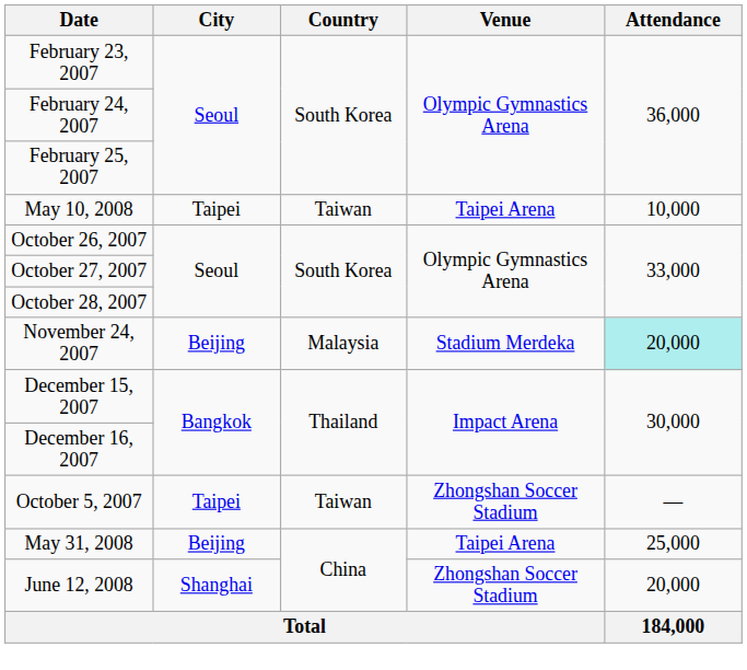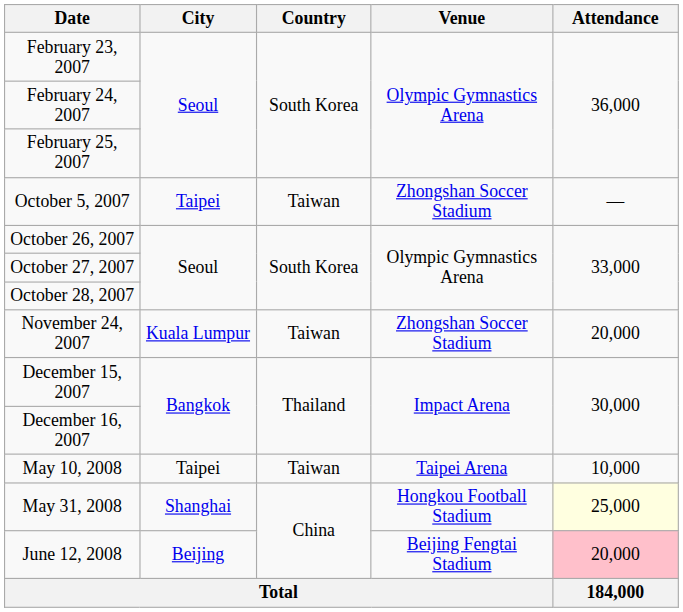 <table class="wikitable" style="text-align:center;">
 <tr>
 <th scope="col" style="width:12em;">Date</th>
 <th scope="col" style="width:10em;">City</th>
 <th scope="col" style="width:10em;">Country</th>
 <th scope="col" style="width:18em;">Venue</th>
 <th scope="col" style="width:9.5em;">Attendance</th>
 </tr>
 <tr>
 <td>February 23, 2007</td>
 <td rowspan="3"><a href='#'>Seoul</a></td>
 <td rowspan="3">South Korea</td>
 <td rowspan="3"><a href='#'>Olympic Gymnastics Arena</a></td>
 <td rowspan="3">36,000</td>
 </tr>
 <tr>
 <td>February 24, 2007</td>
 </tr>
 <tr>
 <td>February 25, 2007</td>
 </tr>
 <tr>
-<td>May 10, 2008</td>
-<td>Taipei</td>
+<td>October 5, 2007</td>
+<td><a href='#'>Taipei</a></td>
 <td>Taiwan</td>
-<td><a href='#'>Taipei Arena</a></td>
-<td>10,000</td>
+<td><a href='#'>Zhongshan Soccer Stadium</a></td>
+<td>—</td>
 </tr>
 <tr>
 <td>October 26, 2007</td>
 <td rowspan="3">Seoul</td>
 <td rowspan="3">South Korea</td>
 <td rowspan="3">Olympic Gymnastics Arena</td>
 <td rowspan="3">33,000</td>
 </tr>
 <tr>
 <td>October 27, 2007</td>
 </tr>
 <tr>
 <td>October 28, 2007</td>
 </tr>
 <tr>
 <td>November 24, 2007</td>
-<td><a href='#'>Beijing</a></td>
-<td>Malaysia</td>
-<td><a href='#'>Stadium Merdeka</a></td>
-<td style="background: paleturquoise;">20,000</td>
+<td><a href='#'>Kuala Lumpur</a></td>
+<td>Taiwan</td>
+<td><a href='#'>Zhongshan Soccer Stadium</a></td>
+<td>20,000</td>
 </tr>
 <tr>
 <td>December 15, 2007</td>
 <td rowspan="2"><a href='#'>Bangkok</a></td>
 <td rowspan="2">Thailand</td>
 <td rowspan="2"><a href='#'>Impact Arena</a></td>
 <td rowspan="2">30,000</td>
 </tr>
 <tr>
 <td>December 16, 2007</td>
 </tr>
 <tr>
-<td>October 5, 2007</td>
-<td><a href='#'>Taipei</a></td>
+<td>May 10, 2008</td>
+<td>Taipei</td>
 <td>Taiwan</td>
-<td><a href='#'>Zhongshan Soccer Stadium</a></td>
-<td>—</td>
+<td><a href='#'>Taipei Arena</a></td>
+<td>10,000</td>
 </tr>
 <tr>
 <td>May 31, 2008</td>
-<td><a href='#'>Beijing</a></td>
+<td><a href='#'>Shanghai</a></td>
 <td rowspan="2">China</td>
-<td><a href='#'>Taipei Arena</a></td>
-<td>25,000</td>
+<td><a href='#'>Hongkou Football Stadium</a></td>
+<td style="background: lightyellow;">25,000</td>
 </tr>
 <tr>
 <td>June 12, 2008</td>
-<td><a href='#'>Shanghai</a></td>
-<td><a href='#'>Zhongshan Soccer Stadium</a></td>
-<td>20,000</td>
+<td><a href='#'>Beijing</a></td>
+<td><a href='#'>Beijing Fengtai Stadium</a></td>
+<td style="background: pink;">20,000</td>
 </tr>
 <tr>
 <th colspan="4">Total</th>
 <th>184,000</th>
 </tr>
 </table>
